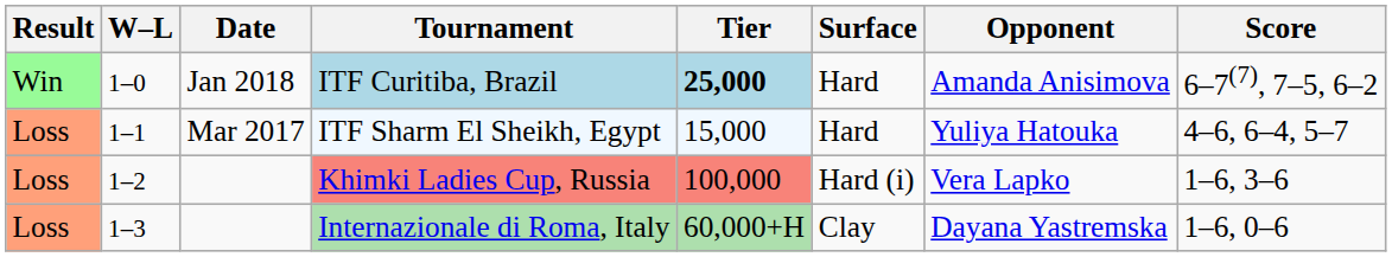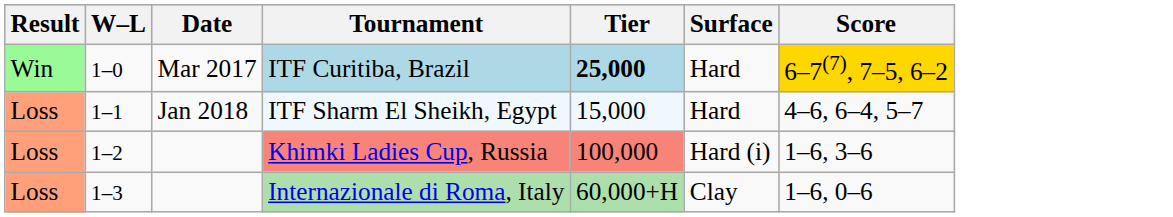 <table class="sortable wikitable">
 <tr>
 <th>Result</th>
 <th class="unsortable">W–L</th>
 <th>Date</th>
 <th>Tournament</th>
 <th>Tier</th>
 <th>Surface</th>
-<th>Opponent</th>
 <th>Score</th>
 </tr>
 <tr>
 <td style="background:#98fb98;">Win</td>
 <td><small>1–0</small></td>
-<td>Jan 2018</td>
+<td>Mar 2017</td>
 <td style="background:lightblue;">ITF Curitiba, Brazil</td>
 <td style="background:lightblue;"><strong>25,000</strong></td>
 <td>Hard</td>
-<td> <a href='#'>Amanda Anisimova</a></td>
-<td>6–7<sup>(7)</sup>, 7–5, 6–2</td>
+<td style="background: gold;">6–7<sup>(7)</sup>, 7–5, 6–2</td>
 </tr>
 <tr>
 <td style="background:#ffa07a;">Loss</td>
 <td><small>1–1</small></td>
-<td>Mar 2017</td>
+<td>Jan 2018</td>
 <td style="background:#f0f8ff;">ITF Sharm El Sheikh, Egypt</td>
 <td style="background:#f0f8ff;">15,000</td>
 <td>Hard</td>
-<td> <a href='#'>Yuliya Hatouka</a></td>
 <td>4–6, 6–4, 5–7</td>
 </tr>
 <tr>
 <td style="background:#ffa07a;">Loss</td>
 <td><small>1–2</small></td>
 <td><a href='#'></a></td>
 <td style="background:#f88379;"><a href='#'>Khimki Ladies Cup</a>, Russia</td>
 <td style="background:#f88379;">100,000</td>
 <td>Hard (i)</td>
-<td> <a href='#'>Vera Lapko</a></td>
 <td>1–6, 3–6</td>
 </tr>
 <tr>
 <td style="background:#ffa07a;">Loss</td>
 <td><small>1–3</small></td>
 <td><a href='#'></a></td>
 <td style="background:#ADDFAD;"><a href='#'>Internazionale di Roma</a>, Italy</td>
 <td style="background:#ADDFAD;">60,000+H</td>
 <td>Clay</td>
-<td> <a href='#'>Dayana Yastremska</a></td>
 <td>1–6, 0–6</td>
 </tr>
 </table>
